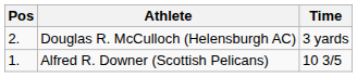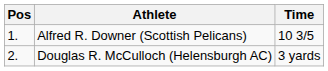 <table class="wikitable">
 <tr>
 <th>Pos</th>
 <th>Athlete</th>
 <th>Time</th>
 </tr>
 <tr>
+<td>1.</td>
+<td>Alfred R. Downer (Scottish Pelicans)</td>
+<td>10 3/5</td>
+</tr>
+<tr>
 <td>2.</td>
 <td>Douglas R. McCulloch (Helensburgh AC)</td>
 <td>3 yards</td>
 </tr>
-<tr>
-<td>1.</td>
-<td>Alfred R. Downer (Scottish Pelicans)</td>
-<td>10 3/5</td>
-</tr>
 </table>
